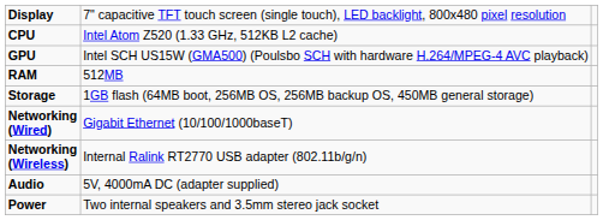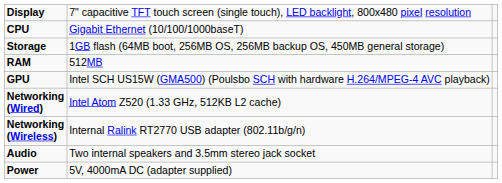 <table class="wikitable">
 <tr>
 <td><strong>Display</strong></td>
 <td>7" capacitive <a href='#'>TFT</a> touch screen (single touch), <a href='#'>LED backlight</a>, 800x480 <a href='#'>pixel</a> <a href='#'>resolution</a></td>
 <td></td>
 </tr>
 <tr>
 <td><strong>CPU</strong></td>
-<td><a href='#'>Intel Atom</a> Z520 (1.33 GHz, 512KB L2 cache)</td>
+<td><a href='#'>Gigabit Ethernet</a> (10/100/1000baseT)</td>
+<td></td>
+</tr>
+<tr>
+<td><strong>Storage</strong></td>
+<td>1<a href='#'>GB</a> flash (64MB boot, 256MB OS, 256MB backup OS, 450MB general storage)</td>
+<td></td>
+</tr>
+<tr>
+<td><strong>RAM</strong></td>
+<td>512<a href='#'>MB</a></td>
 <td></td>
 </tr>
 <tr>
 <td><strong>GPU</strong></td>
 <td>Intel SCH US15W (<a href='#'>GMA500</a>) (Poulsbo <a href='#'>SCH</a> with hardware <a href='#'>H.264/MPEG-4 AVC</a> playback)</td>
 <td></td>
 </tr>
 <tr>
-<td><strong>RAM</strong></td>
-<td>512<a href='#'>MB</a></td>
-<td></td>
-</tr>
-<tr>
-<td><strong>Storage</strong></td>
-<td>1<a href='#'>GB</a> flash (64MB boot, 256MB OS, 256MB backup OS, 450MB general storage)</td>
-<td></td>
-</tr>
-<tr>
 <td><strong>Networking <br> (<a href='#'>Wired</a>)</strong></td>
-<td><a href='#'>Gigabit Ethernet</a> (10/100/1000baseT)</td>
+<td><a href='#'>Intel Atom</a> Z520 (1.33 GHz, 512KB L2 cache)</td>
 <td></td>
 </tr>
 <tr>
 <td><strong>Networking <br> (<a href='#'>Wireless</a>)</strong></td>
 <td>Internal <a href='#'>Ralink</a> RT2770 USB adapter (802.11b/g/n)</td>
 <td></td>
 </tr>
 <tr>
 <td><strong>Audio</strong></td>
-<td>5V, 4000mA DC (adapter supplied)</td>
+<td>Two internal speakers and 3.5mm stereo jack socket</td>
 <td></td>
 </tr>
 <tr>
 <td><strong>Power</strong></td>
-<td>Two internal speakers and 3.5mm stereo jack socket</td>
+<td>5V, 4000mA DC (adapter supplied)</td>
 <td></td>
 </tr>
 </table>
